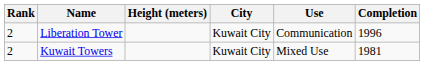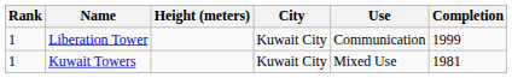 <table class="wikitable sortable">
 <tr>
 <th>Rank</th>
 <th>Name</th>
 <th>Height (meters)</th>
 <th>City</th>
 <th>Use</th>
 <th>Completion</th>
 </tr>
 <tr>
-<td>2</td>
+<td>1</td>
 <td><a href='#'>Liberation Tower</a></td>
 <td></td>
 <td>Kuwait City</td>
 <td>Communication</td>
-<td>1996</td>
+<td>1999</td>
 </tr>
 <tr>
-<td>2</td>
+<td>1</td>
 <td><a href='#'>Kuwait Towers</a></td>
 <td></td>
 <td>Kuwait City</td>
 <td>Mixed Use</td>
 <td>1981</td>
 </tr>
 </table>
